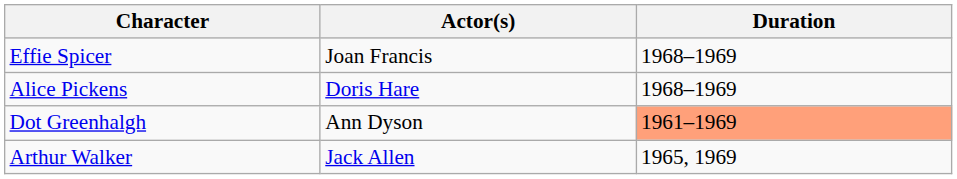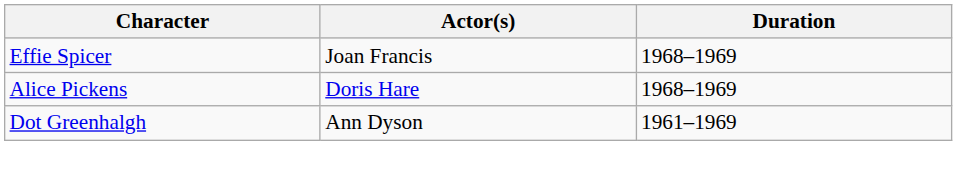 <table class="wikitable">
 <tr>
 <th scope="col" style="width:230px;">Character</th>
 <th scope="col" style="width:230px;">Actor(s)</th>
 <th scope="col" style="width:230px;">Duration</th>
 </tr>
 <tr>
 <td><a href='#'>Effie Spicer</a></td>
 <td>Joan Francis</td>
 <td>1968–1969</td>
 </tr>
 <tr>
 <td><a href='#'>Alice Pickens</a></td>
 <td><a href='#'>Doris Hare</a></td>
 <td>1968–1969</td>
 </tr>
 <tr>
 <td><a href='#'>Dot Greenhalgh</a></td>
 <td>Ann Dyson</td>
-<td style="background: lightsalmon;">1961–1969</td>
-</tr>
-<tr>
-<td><a href='#'>Arthur Walker</a></td>
-<td><a href='#'>Jack Allen</a></td>
-<td>1965, 1969</td>
+<td>1961–1969</td>
 </tr>
 </table>
